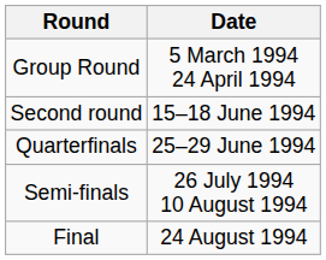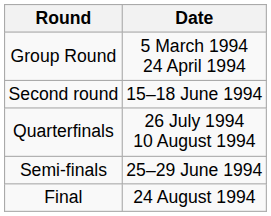 <table class="wikitable" style="text-align: center">
 <tr>
 <th>Round</th>
 <th>Date</th>
 </tr>
 <tr>
 <td>Group Round</td>
 <td>5 March 1994<br>24 April 1994</td>
 </tr>
 <tr>
 <td>Second round</td>
 <td>15–18 June 1994</td>
 </tr>
 <tr>
 <td>Quarterfinals</td>
-<td>25–29 June 1994</td>
+<td>26 July 1994<br>10 August 1994</td>
 </tr>
 <tr>
 <td>Semi-finals</td>
-<td>26 July 1994<br>10 August 1994</td>
+<td>25–29 June 1994</td>
 </tr>
 <tr>
 <td>Final</td>
 <td>24 August 1994</td>
 </tr>
 </table>
